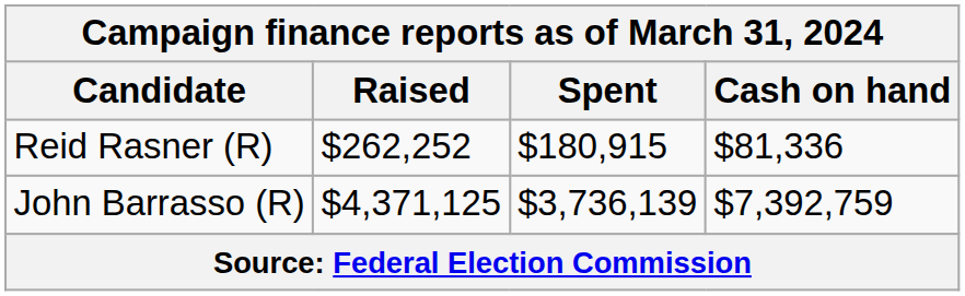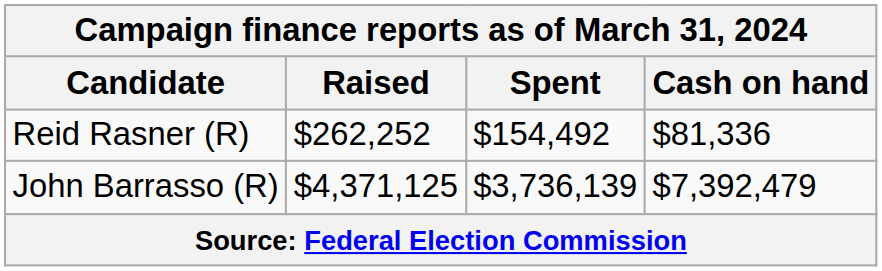 <table class="wikitable sortable">
 <tr>
 <th colspan=4>Campaign finance reports as of March 31, 2024</th>
 </tr>
 <tr style="text-align:center;">
 <th>Candidate</th>
 <th>Raised</th>
 <th>Spent</th>
 <th>Cash on hand</th>
 </tr>
 <tr>
 <td>Reid Rasner (R)</td>
 <td>$262,252</td>
-<td>$180,915</td>
+<td>$154,492</td>
 <td>$81,336</td>
 </tr>
 <tr>
 <td>John Barrasso (R)</td>
 <td>$4,371,125</td>
 <td>$3,736,139</td>
-<td>$7,392,759</td>
+<td>$7,392,479</td>
 </tr>
 <tr>
 <th colspan="4"><small>Source: <a href='#'>Federal Election Commission</a></small></th>
 </tr>
 </table>
